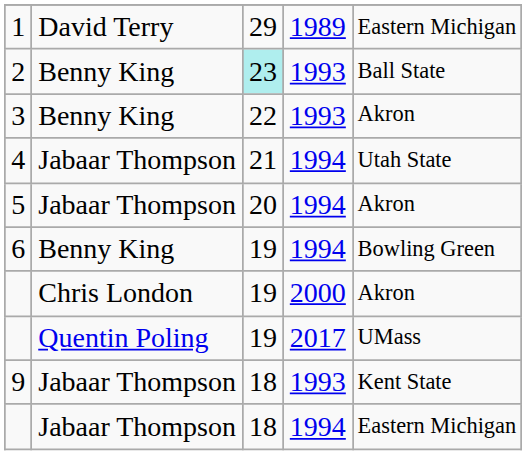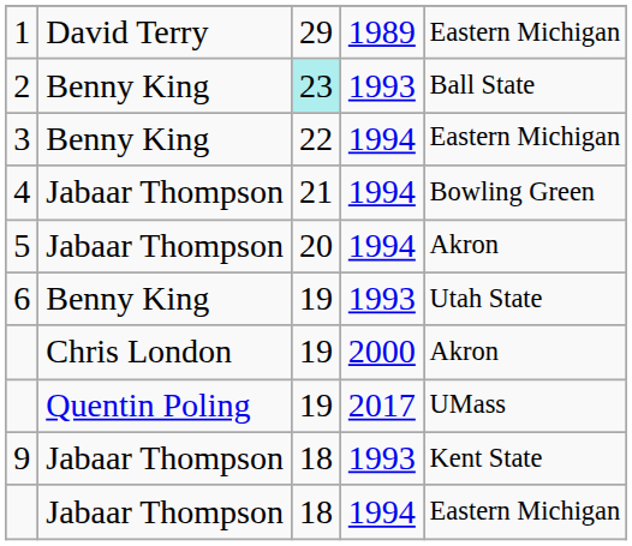 <table class="wikitable">
 <tr>
 </tr>
 <tr>
 <td>1</td>
 <td>David Terry</td>
 <td>29</td>
 <td><a href='#'>1989</a></td>
 <td style="font-size:80%;">Eastern Michigan</td>
 </tr>
 <tr>
 <td>2</td>
 <td>Benny King</td>
 <td style="background: paleturquoise;">23</td>
 <td><a href='#'>1993</a></td>
 <td style="font-size:80%;">Ball State</td>
 </tr>
 <tr>
 <td>3</td>
 <td>Benny King</td>
 <td>22</td>
-<td><a href='#'>1993</a></td>
-<td style="font-size:80%;">Akron</td>
+<td><a href='#'>1994</a></td>
+<td style="font-size:80%;">Eastern Michigan</td>
 </tr>
 <tr>
 <td>4</td>
 <td>Jabaar Thompson</td>
 <td>21</td>
 <td><a href='#'>1994</a></td>
-<td style="font-size:80%;">Utah State</td>
+<td style="font-size:80%;">Bowling Green</td>
 </tr>
 <tr>
 <td>5</td>
 <td>Jabaar Thompson</td>
 <td>20</td>
 <td><a href='#'>1994</a></td>
 <td style="font-size:80%;">Akron</td>
 </tr>
 <tr>
 <td>6</td>
 <td>Benny King</td>
 <td>19</td>
-<td><a href='#'>1994</a></td>
-<td style="font-size:80%;">Bowling Green</td>
+<td><a href='#'>1993</a></td>
+<td style="font-size:80%;">Utah State</td>
 </tr>
 <tr>
 <td></td>
 <td>Chris London</td>
 <td>19</td>
 <td><a href='#'>2000</a></td>
 <td style="font-size:80%;">Akron</td>
 </tr>
 <tr>
 <td></td>
 <td><a href='#'>Quentin Poling</a></td>
 <td>19</td>
 <td><a href='#'>2017</a></td>
 <td style="font-size:80%;">UMass</td>
 </tr>
 <tr>
 <td>9</td>
 <td>Jabaar Thompson</td>
 <td>18</td>
 <td><a href='#'>1993</a></td>
 <td style="font-size:80%;">Kent State</td>
 </tr>
 <tr>
 <td></td>
 <td>Jabaar Thompson</td>
 <td>18</td>
 <td><a href='#'>1994</a></td>
 <td style="font-size:80%;">Eastern Michigan</td>
 </tr>
 </table>
